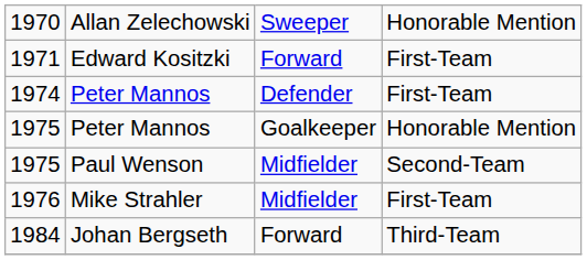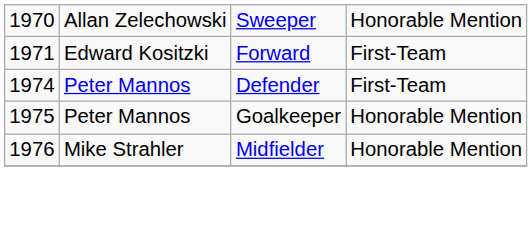 <table class="wikitable">
 <tr>
 <td>1970</td>
 <td> Allan Zelechowski</td>
 <td><a href='#'>Sweeper</a></td>
 <td>Honorable Mention</td>
 </tr>
 <tr>
 <td>1971</td>
 <td> Edward Kositzki</td>
 <td><a href='#'>Forward</a></td>
 <td>First-Team</td>
 </tr>
 <tr>
 <td>1974</td>
 <td> <a href='#'>Peter Mannos</a></td>
 <td><a href='#'>Defender</a></td>
 <td>First-Team</td>
 </tr>
 <tr>
 <td>1975</td>
 <td> Peter Mannos</td>
 <td>Goalkeeper</td>
 <td>Honorable Mention</td>
 </tr>
 <tr>
-<td>1975</td>
-<td> Paul Wenson</td>
-<td><a href='#'>Midfielder</a></td>
-<td>Second-Team</td>
-</tr>
-<tr>
 <td>1976</td>
 <td> Mike Strahler</td>
 <td><a href='#'>Midfielder</a></td>
-<td>First-Team</td>
-</tr>
-<tr>
-<td>1984</td>
-<td> Johan Bergseth</td>
-<td>Forward</td>
-<td>Third-Team</td>
+<td>Honorable Mention</td>
 </tr>
 <tr>
 </tr>
 </table>
